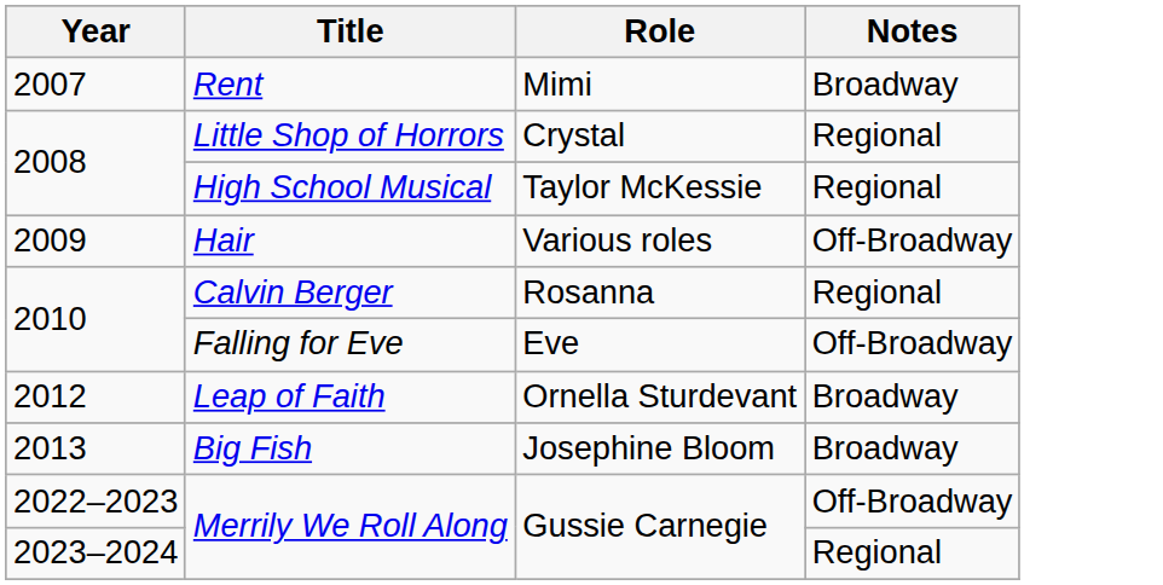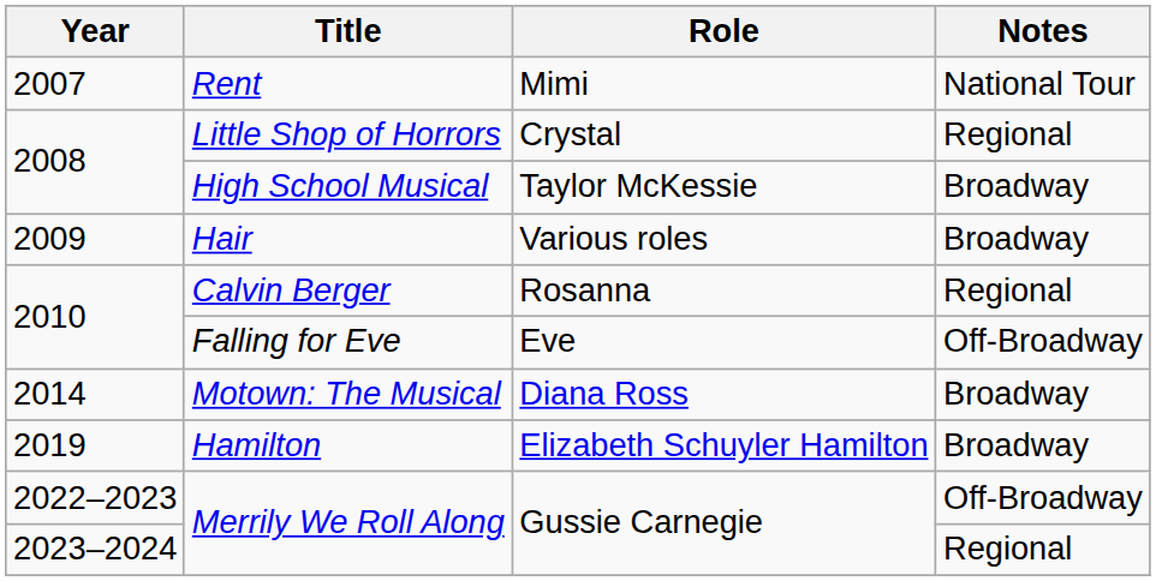 <table class="wikitable">
 <tr align="center">
 <th>Year</th>
 <th>Title</th>
 <th>Role</th>
 <th>Notes</th>
 </tr>
 <tr>
 <td>2007</td>
 <td><em><a href='#'>Rent</a></em></td>
 <td>Mimi</td>
-<td>Broadway</td>
+<td>National Tour</td>
 </tr>
 <tr>
 <td rowspan=2>2008</td>
 <td><em><a href='#'>Little Shop of Horrors</a></em></td>
 <td>Crystal</td>
 <td>Regional</td>
 </tr>
 <tr>
 <td><em><a href='#'>High School Musical</a></em></td>
 <td>Taylor McKessie</td>
-<td>Regional</td>
+<td>Broadway</td>
 </tr>
 <tr>
 <td>2009</td>
 <td><em><a href='#'>Hair</a></em></td>
 <td>Various roles</td>
-<td>Off-Broadway</td>
+<td>Broadway</td>
 </tr>
 <tr>
 <td rowspan=2>2010</td>
 <td><em><a href='#'>Calvin Berger</a></em></td>
 <td>Rosanna</td>
 <td>Regional</td>
 </tr>
 <tr>
 <td><em>Falling for Eve</em></td>
 <td>Eve</td>
 <td>Off-Broadway</td>
 </tr>
 <tr>
-<td>2012</td>
-<td><em><a href='#'>Leap of Faith</a></em></td>
-<td>Ornella Sturdevant</td>
+<td>2014</td>
+<td><em><a href='#'>Motown: The Musical</a></em></td>
+<td><a href='#'>Diana Ross</a></td>
 <td>Broadway</td>
 </tr>
 <tr>
-<td>2013</td>
-<td><em><a href='#'>Big Fish</a></em></td>
-<td>Josephine Bloom</td>
+<td>2019</td>
+<td><em><a href='#'>Hamilton</a></em></td>
+<td><a href='#'>Elizabeth Schuyler Hamilton</a></td>
 <td>Broadway</td>
 </tr>
 <tr>
 <td>2022–2023</td>
 <td rowspan=2><em><a href='#'>Merrily We Roll Along</a></em></td>
 <td rowspan=2>Gussie Carnegie</td>
 <td>Off-Broadway</td>
 </tr>
 <tr>
 <td>2023–2024</td>
 <td>Regional</td>
 </tr>
 </table>
